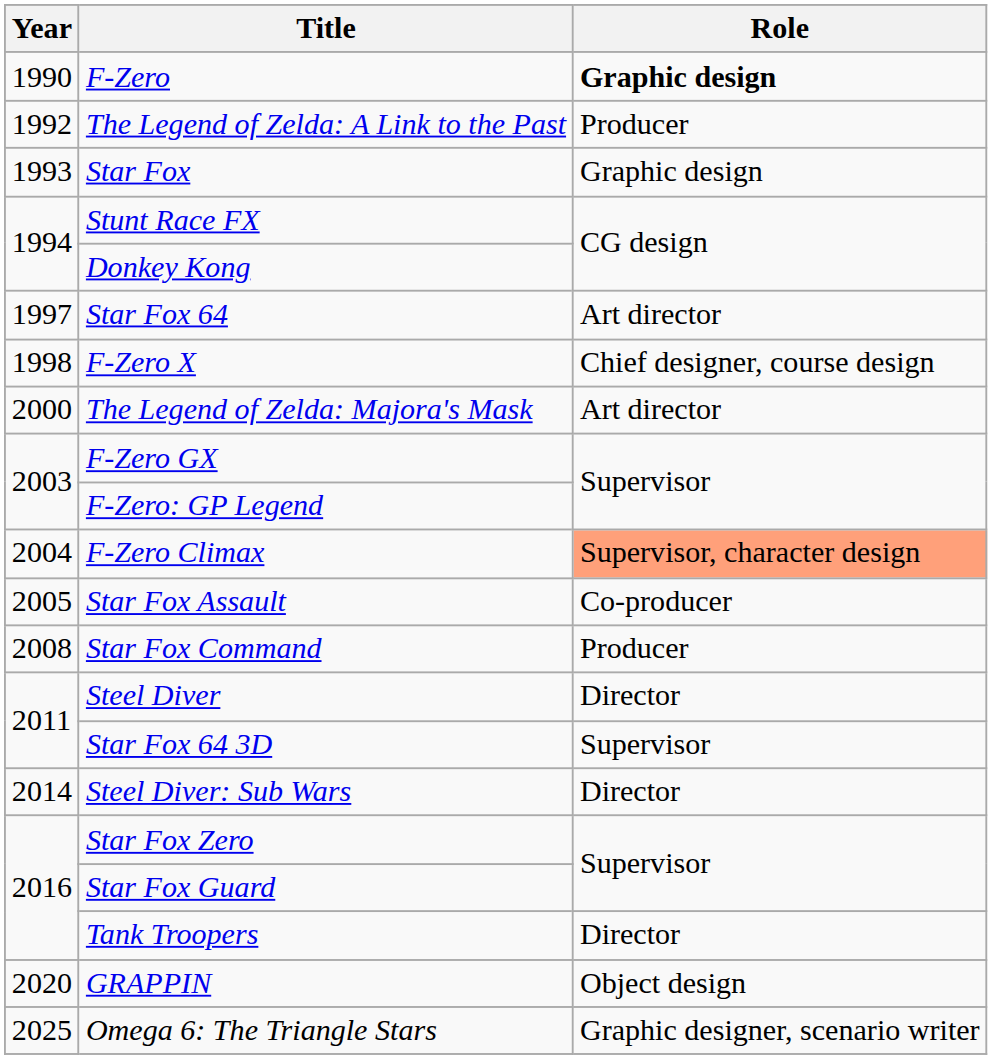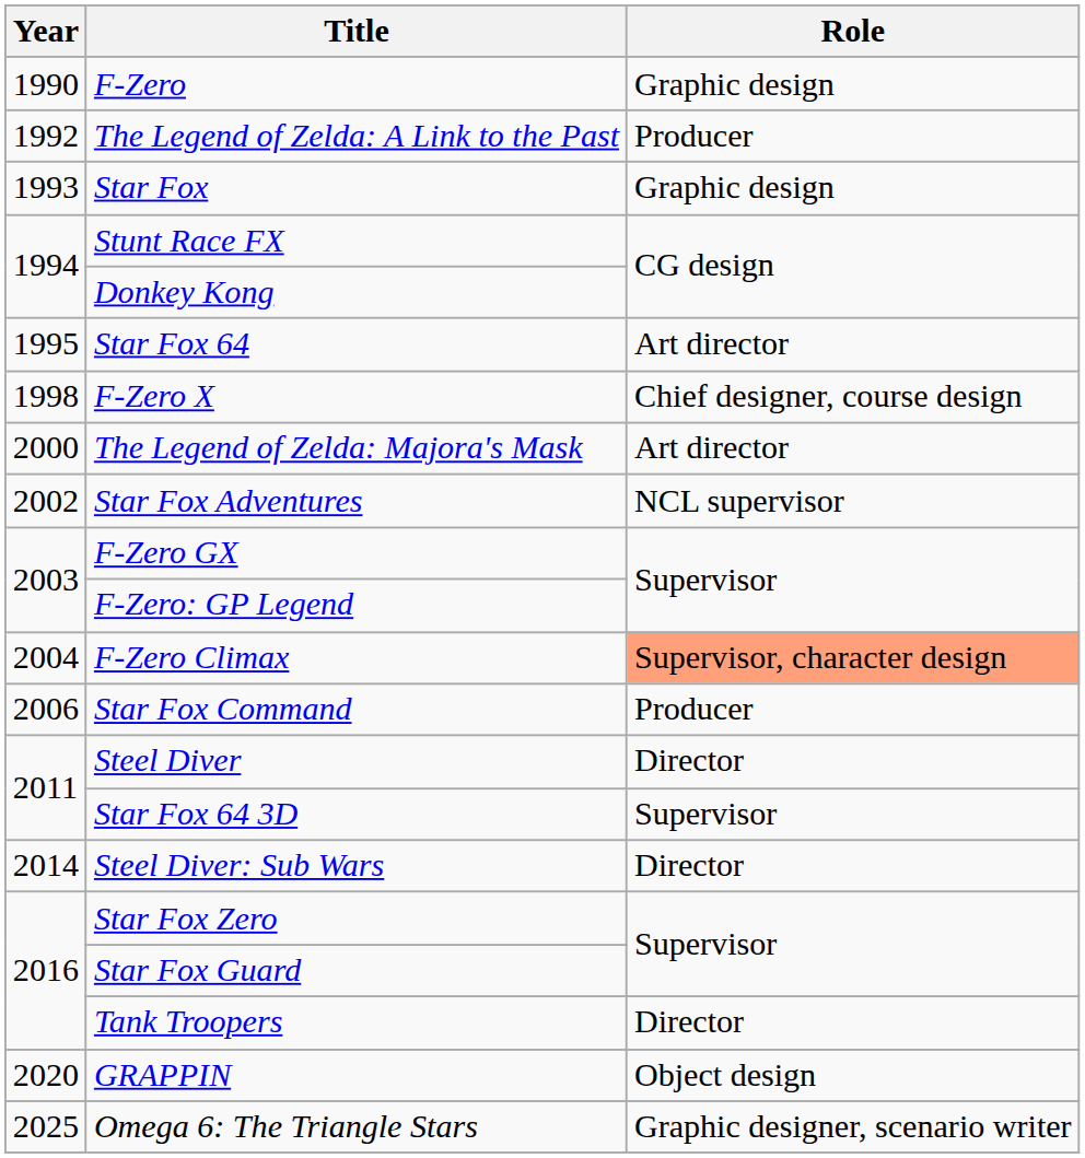 <table class="wikitable sortable">
 <tr>
 <th scope="col">Year</th>
 <th scope="col">Title</th>
 <th scope="col">Role</th>
 </tr>
 <tr>
 <td>1990</td>
 <td><em><a href='#'>F-Zero</a></em></td>
-<td><strong>Graphic design</strong></td>
+<td>Graphic design</td>
 </tr>
 <tr>
 <td>1992</td>
 <td><em><a href='#'>The Legend of Zelda: A Link to the Past</a></em></td>
 <td>Producer</td>
 </tr>
 <tr>
 <td>1993</td>
 <td><em><a href='#'>Star Fox</a></em></td>
 <td>Graphic design</td>
 </tr>
 <tr>
 <td rowspan="2">1994</td>
 <td><em><a href='#'>Stunt Race FX</a></em></td>
 <td rowspan="2">CG design</td>
 </tr>
 <tr>
 <td><em><a href='#'>Donkey Kong</a></em></td>
 </tr>
 <tr>
-<td>1997</td>
+<td>1995</td>
 <td><em><a href='#'>Star Fox 64</a></em></td>
 <td>Art director</td>
 </tr>
 <tr>
 <td>1998</td>
 <td><em><a href='#'>F-Zero X</a></em></td>
 <td>Chief designer, course design</td>
 </tr>
 <tr>
 <td>2000</td>
 <td><em><a href='#'>The Legend of Zelda: Majora's Mask</a></em></td>
 <td>Art director</td>
+</tr>
+<tr>
+<td>2002</td>
+<td><em><a href='#'>Star Fox Adventures</a></em></td>
+<td>NCL supervisor</td>
 </tr>
 <tr>
 <td rowspan="2">2003</td>
 <td><em><a href='#'>F-Zero GX</a></em></td>
 <td rowspan="2">Supervisor</td>
 </tr>
 <tr>
 <td><em><a href='#'>F-Zero: GP Legend</a></em></td>
 </tr>
 <tr>
 <td>2004</td>
 <td><em><a href='#'>F-Zero Climax</a></em></td>
 <td style="background: lightsalmon;">Supervisor, character design</td>
 </tr>
 <tr>
-<td>2005</td>
-<td><em><a href='#'>Star Fox Assault</a></em></td>
-<td>Co-producer</td>
-</tr>
-<tr>
-<td>2008</td>
+<td>2006</td>
 <td><em><a href='#'>Star Fox Command</a></em></td>
 <td>Producer</td>
 </tr>
 <tr>
 <td rowspan="2">2011</td>
 <td><em><a href='#'>Steel Diver</a></em></td>
 <td>Director</td>
 </tr>
 <tr>
 <td><em><a href='#'>Star Fox 64 3D</a></em></td>
 <td>Supervisor</td>
 </tr>
 <tr>
 <td>2014</td>
 <td><em><a href='#'>Steel Diver: Sub Wars</a></em></td>
 <td>Director</td>
 </tr>
 <tr>
 <td rowspan="3">2016</td>
 <td><em><a href='#'>Star Fox Zero</a></em></td>
 <td rowspan="2">Supervisor</td>
 </tr>
 <tr>
 <td><em><a href='#'>Star Fox Guard</a></em></td>
 </tr>
 <tr>
 <td><em><a href='#'>Tank Troopers</a></em></td>
 <td>Director</td>
 </tr>
 <tr>
 <td>2020</td>
 <td><em><a href='#'>GRAPPIN</a></em></td>
 <td>Object design</td>
 </tr>
 <tr>
 <td>2025</td>
 <td><em>Omega 6: The Triangle Stars</em></td>
 <td>Graphic designer, scenario writer</td>
 </tr>
 </table>
